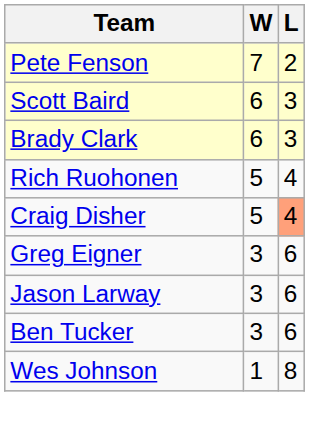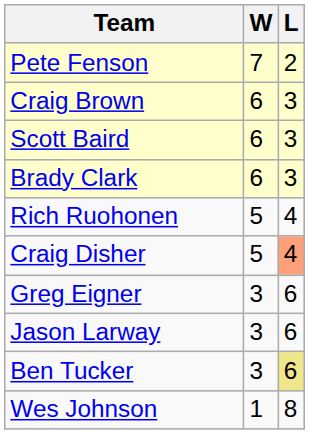 <table class="wikitable">
 <tr>
 <th width=150>Team</th>
 <th>W</th>
 <th>L</th>
 </tr>
 <tr bgcolor=#ffffcc>
 <td><a href='#'>Pete Fenson</a></td>
 <td>7</td>
 <td>2</td>
+</tr>
+<tr bgcolor=#ffffcc>
+<td><a href='#'>Craig Brown</a></td>
+<td>6</td>
+<td>3</td>
 </tr>
 <tr bgcolor=#ffffcc>
 <td><a href='#'>Scott Baird</a></td>
 <td>6</td>
 <td>3</td>
 </tr>
 <tr bgcolor=#ffffcc>
 <td><a href='#'>Brady Clark</a></td>
 <td>6</td>
 <td>3</td>
 </tr>
 <tr>
 <td><a href='#'>Rich Ruohonen</a></td>
 <td>5</td>
 <td>4</td>
 </tr>
 <tr>
 <td><a href='#'>Craig Disher</a></td>
 <td>5</td>
 <td style="background: lightsalmon;">4</td>
 </tr>
 <tr>
 <td><a href='#'>Greg Eigner</a></td>
 <td>3</td>
 <td>6</td>
 </tr>
 <tr>
 <td><a href='#'>Jason Larway</a></td>
 <td>3</td>
 <td>6</td>
 </tr>
 <tr>
 <td><a href='#'>Ben Tucker</a></td>
 <td>3</td>
-<td>6</td>
+<td style="background: khaki;">6</td>
 </tr>
 <tr>
 <td><a href='#'>Wes Johnson</a></td>
 <td>1</td>
 <td>8</td>
 </tr>
 </table>
